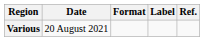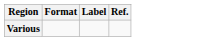 <table class="wikitable plainrowheaders">
 <tr>
 <th scope="col">Region</th>
-<th scope="col">Date</th>
 <th scope="col">Format</th>
 <th scope="col">Label</th>
 <th scope="col">Ref.</th>
 </tr>
 <tr>
 <th scope="row">Various</th>
-<td>20 August 2021</td>
 <td></td>
 <td></td>
 <td></td>
 </tr>
 </table>
